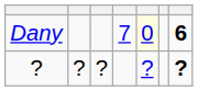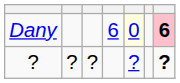 <table class="wikitable" style="text-align:center;">
 <tr>
 <th></th>
 <th></th>
 <th></th>
 <th></th>
 <th></th>
 <th></th>
 <th></th>
 </tr>
 <tr>
 <td><a href='#'><em>Dany</em></a></td>
 <td></td>
 <td></td>
-<td><a href='#'>7</a></td>
+<td><a href='#'>6</a></td>
 <td style="background: lightyellow;"><a href='#'>0</a></td>
 <td></td>
-<td><strong>6</strong></td>
+<td style="background: pink;"><strong>6</strong></td>
 </tr>
 <tr>
 <td>?</td>
 <td>?</td>
 <td>?</td>
 <td></td>
 <td><a href='#'>?</a></td>
 <td></td>
 <td><strong>?</strong></td>
 </tr>
 </table>
